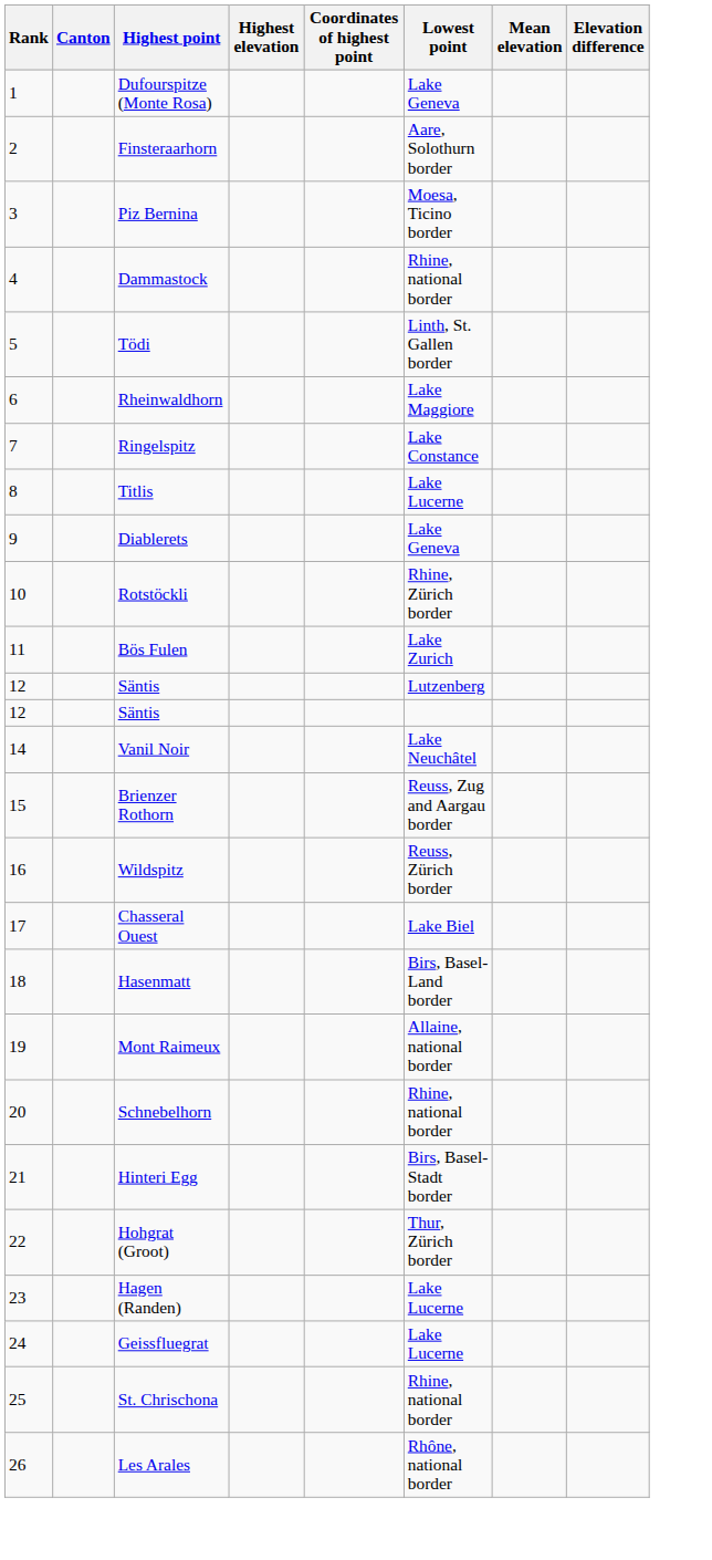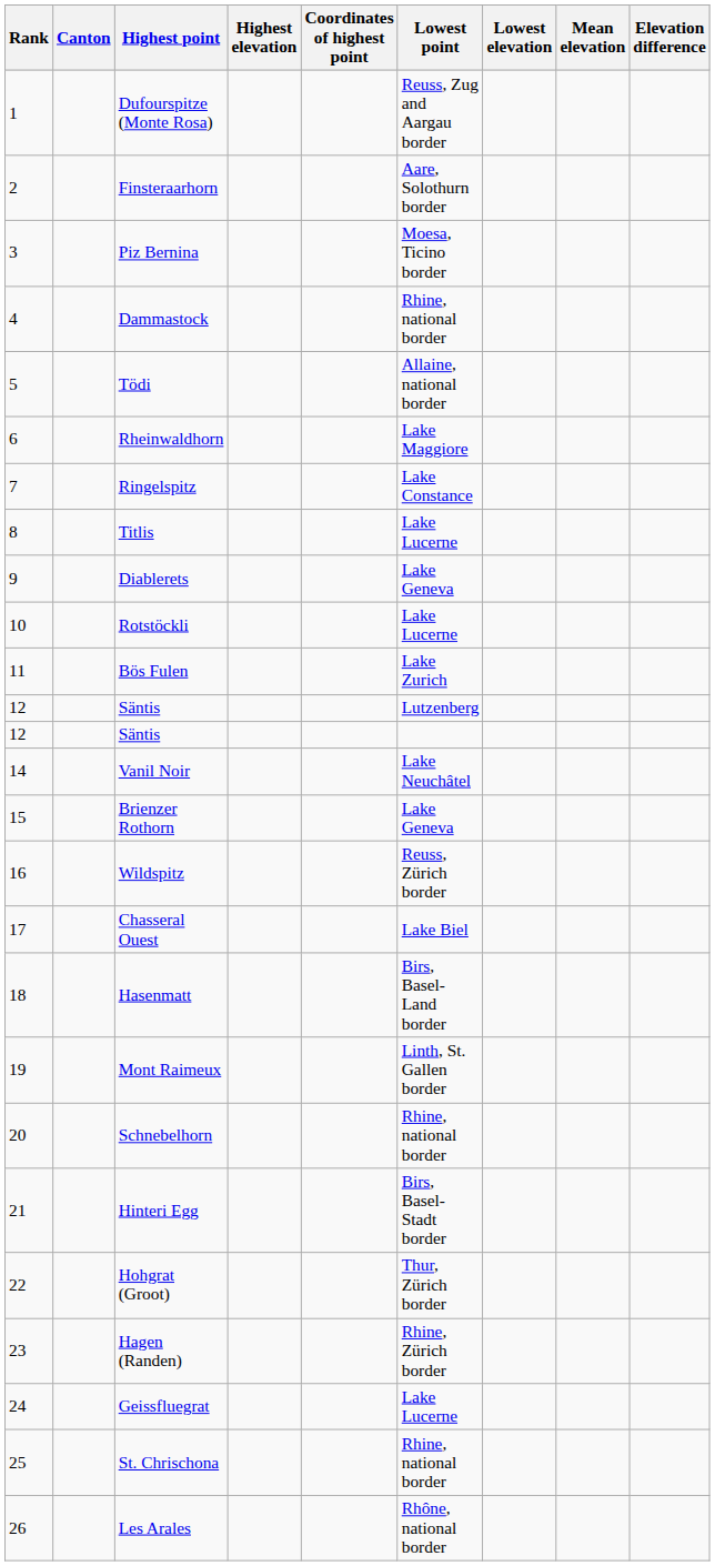 <table class="wikitable sortable" font=90%">
 <tr bgcolor="#CCCCCC">
 <th>Rank</th>
 <th><a href='#'>Canton</a></th>
 <th><a href='#'>Highest point</a></th>
 <th>Highest elevation</th>
 <th>Coordinates of highest point</th>
 <th>Lowest point</th>
+<th>Lowest elevation</th>
 <th>Mean elevation</th>
 <th>Elevation difference</th>
 </tr>
 <tr>
 <td>1</td>
 <td></td>
 <td><a href='#'>Dufourspitze</a> (<a href='#'>Monte Rosa</a>)</td>
 <td></td>
 <td></td>
-<td><a href='#'>Lake Geneva</a></td>
+<td><a href='#'>Reuss</a>, Zug and Aargau border</td>
+<td></td>
 <td></td>
 <td></td>
 </tr>
 <tr>
 <td>2</td>
 <td></td>
 <td><a href='#'>Finsteraarhorn</a></td>
 <td></td>
 <td></td>
 <td><a href='#'>Aare</a>, Solothurn border</td>
 <td></td>
 <td></td>
+<td></td>
 </tr>
 <tr>
 <td>3</td>
 <td></td>
 <td><a href='#'>Piz Bernina</a></td>
 <td></td>
 <td></td>
 <td><a href='#'>Moesa</a>, Ticino border</td>
+<td></td>
 <td></td>
 <td></td>
 </tr>
 <tr>
 <td>4</td>
 <td></td>
 <td><a href='#'>Dammastock</a></td>
 <td></td>
 <td></td>
 <td><a href='#'>Rhine</a>, national border</td>
 <td></td>
 <td></td>
+<td></td>
 </tr>
 <tr>
 <td>5</td>
 <td></td>
 <td><a href='#'>Tödi</a></td>
 <td></td>
 <td></td>
-<td><a href='#'>Linth</a>, St. Gallen border</td>
+<td><a href='#'>Allaine</a>, national border</td>
+<td></td>
 <td></td>
 <td></td>
 </tr>
 <tr>
 <td>6</td>
 <td></td>
 <td><a href='#'>Rheinwaldhorn</a></td>
 <td></td>
 <td></td>
 <td><a href='#'>Lake Maggiore</a></td>
 <td></td>
 <td></td>
+<td></td>
 </tr>
 <tr>
 <td>7</td>
 <td></td>
 <td><a href='#'>Ringelspitz</a></td>
 <td></td>
 <td></td>
 <td><a href='#'>Lake Constance</a></td>
+<td></td>
 <td></td>
 <td></td>
 </tr>
 <tr>
 <td>8</td>
 <td></td>
 <td><a href='#'>Titlis</a></td>
 <td></td>
 <td></td>
 <td><a href='#'>Lake Lucerne</a></td>
 <td></td>
 <td></td>
+<td></td>
 </tr>
 <tr>
 <td>9</td>
 <td></td>
 <td><a href='#'>Diablerets</a></td>
 <td></td>
 <td></td>
 <td><a href='#'>Lake Geneva</a></td>
 <td></td>
 <td></td>
+<td></td>
 </tr>
 <tr>
 <td>10</td>
 <td></td>
 <td><a href='#'>Rotstöckli</a></td>
 <td></td>
 <td></td>
-<td><a href='#'>Rhine</a>, Zürich border</td>
+<td><a href='#'>Lake Lucerne</a></td>
+<td></td>
 <td></td>
 <td></td>
 </tr>
 <tr>
 <td>11</td>
 <td></td>
 <td><a href='#'>Bös Fulen</a></td>
 <td></td>
 <td></td>
 <td><a href='#'>Lake Zurich</a></td>
 <td></td>
 <td></td>
+<td></td>
 </tr>
 <tr>
 <td>12</td>
 <td></td>
 <td><a href='#'>Säntis</a></td>
 <td></td>
 <td></td>
 <td><a href='#'>Lutzenberg</a></td>
 <td></td>
 <td></td>
+<td></td>
 </tr>
 <tr>
 <td>12</td>
 <td></td>
 <td><a href='#'>Säntis</a></td>
+<td></td>
 <td></td>
 <td></td>
 <td></td>
 <td></td>
 <td></td>
 </tr>
 <tr>
 <td>14</td>
 <td></td>
 <td><a href='#'>Vanil Noir</a></td>
 <td></td>
 <td></td>
 <td><a href='#'>Lake Neuchâtel</a></td>
 <td></td>
 <td></td>
+<td></td>
 </tr>
 <tr>
 <td>15</td>
 <td></td>
 <td><a href='#'>Brienzer Rothorn</a></td>
 <td></td>
 <td></td>
-<td><a href='#'>Reuss</a>, Zug and Aargau border</td>
+<td><a href='#'>Lake Geneva</a></td>
+<td></td>
 <td></td>
 <td></td>
 </tr>
 <tr>
 <td>16</td>
 <td></td>
 <td><a href='#'>Wildspitz</a></td>
 <td></td>
 <td></td>
 <td><a href='#'>Reuss</a>, Zürich border</td>
 <td></td>
 <td></td>
+<td></td>
 </tr>
 <tr>
 <td>17</td>
 <td></td>
 <td><a href='#'>Chasseral Ouest</a></td>
 <td></td>
 <td></td>
 <td><a href='#'>Lake Biel</a></td>
+<td></td>
 <td></td>
 <td></td>
 </tr>
 <tr>
 <td>18</td>
 <td></td>
 <td><a href='#'>Hasenmatt</a></td>
 <td></td>
 <td></td>
 <td><a href='#'>Birs</a>, Basel-Land border</td>
 <td></td>
 <td></td>
+<td></td>
 </tr>
 <tr>
 <td>19</td>
 <td></td>
 <td><a href='#'>Mont Raimeux</a></td>
 <td></td>
 <td></td>
-<td><a href='#'>Allaine</a>, national border</td>
+<td><a href='#'>Linth</a>, St. Gallen border</td>
+<td></td>
 <td></td>
 <td></td>
 </tr>
 <tr>
 <td>20</td>
 <td></td>
 <td><a href='#'>Schnebelhorn</a></td>
 <td></td>
 <td></td>
 <td><a href='#'>Rhine</a>, national border</td>
 <td></td>
 <td></td>
+<td></td>
 </tr>
 <tr>
 <td>21</td>
 <td></td>
 <td><a href='#'>Hinteri Egg</a></td>
 <td></td>
 <td></td>
 <td><a href='#'>Birs</a>, Basel-Stadt border</td>
+<td></td>
 <td></td>
 <td></td>
 </tr>
 <tr>
 <td>22</td>
 <td></td>
 <td><a href='#'>Hohgrat</a> (Groot)</td>
 <td></td>
 <td></td>
 <td><a href='#'>Thur</a>, Zürich border</td>
 <td></td>
 <td></td>
+<td></td>
 </tr>
 <tr>
 <td>23</td>
 <td></td>
 <td><a href='#'>Hagen</a> (Randen)</td>
 <td></td>
 <td></td>
-<td><a href='#'>Lake Lucerne</a></td>
+<td><a href='#'>Rhine</a>, Zürich border</td>
+<td></td>
 <td></td>
 <td></td>
 </tr>
 <tr>
 <td>24</td>
 <td></td>
 <td><a href='#'>Geissfluegrat</a></td>
 <td></td>
 <td></td>
 <td><a href='#'>Lake Lucerne</a></td>
 <td></td>
 <td></td>
+<td></td>
 </tr>
 <tr>
 <td>25</td>
 <td></td>
 <td><a href='#'>St. Chrischona</a></td>
 <td></td>
 <td></td>
 <td><a href='#'>Rhine</a>, national border</td>
+<td></td>
 <td></td>
 <td></td>
 </tr>
 <tr>
 <td>26</td>
 <td></td>
 <td><a href='#'>Les Arales</a></td>
 <td></td>
 <td></td>
 <td><a href='#'>Rhône</a>, national border</td>
 <td></td>
 <td></td>
+<td></td>
 </tr>
 </table>
